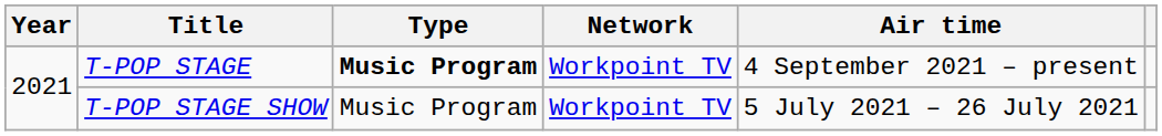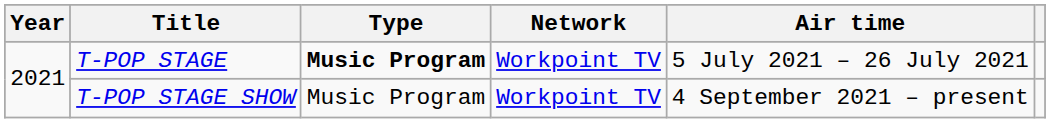 <table class="wikitable plainrowheaders sortable">
 <tr>
 <th scope="col">Year</th>
 <th scope="col">Title</th>
 <th scope="col">Type</th>
 <th scope="col">Network</th>
 <th class="unsortable">Air time</th>
 <th></th>
 </tr>
 <tr>
 <td rowspan="2" style="text-align: center;">2021</td>
 <td><em><a href='#'>T-POP STAGE</a></em></td>
 <td><strong>Music Program</strong></td>
 <td style="text-align: center;"><a href='#'>Workpoint TV</a></td>
-<td>4 September 2021 – present</td>
+<td>5 July 2021  – 26 July 2021</td>
 <td></td>
 </tr>
 <tr>
 <td><em><a href='#'>T-POP STAGE SHOW</a></em></td>
 <td>Music Program</td>
 <td><a href='#'>Workpoint TV</a></td>
-<td>5 July 2021  – 26 July 2021</td>
+<td>4 September 2021 – present</td>
 <td></td>
 </tr>
 </table>
